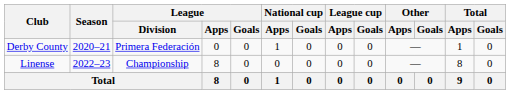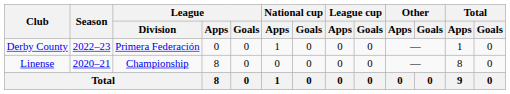 <table class="wikitable" style="text-align:center">
 <tr>
 <th rowspan=2>Club</th>
 <th rowspan=2>Season</th>
 <th colspan=3>League</th>
 <th colspan=2>National cup</th>
 <th colspan=2>League cup</th>
 <th colspan=2>Other</th>
 <th colspan=2>Total</th>
 </tr>
 <tr>
 <th>Division</th>
 <th>Apps</th>
 <th>Goals</th>
 <th>Apps</th>
 <th>Goals</th>
 <th>Apps</th>
 <th>Goals</th>
 <th>Apps</th>
 <th>Goals</th>
 <th>Apps</th>
 <th>Goals</th>
 </tr>
 <tr>
 <td><a href='#'>Derby County</a></td>
-<td><a href='#'>2020–21</a></td>
+<td><a href='#'>2022–23</a></td>
 <td><a href='#'>Primera Federación</a></td>
 <td>0</td>
 <td>0</td>
 <td>1</td>
 <td>0</td>
 <td>0</td>
 <td>0</td>
 <td colspan=2>—</td>
 <td>1</td>
 <td>0</td>
 </tr>
 <tr>
 <td><a href='#'>Linense</a></td>
-<td><a href='#'>2022–23</a></td>
+<td><a href='#'>2020–21</a></td>
 <td><a href='#'>Championship</a></td>
 <td>8</td>
 <td>0</td>
 <td>0</td>
 <td>0</td>
 <td>0</td>
 <td>0</td>
 <td colspan=2>—</td>
 <td>8</td>
 <td>0</td>
 </tr>
 <tr>
 <th colspan=3>Total</th>
 <th>8</th>
 <th>0</th>
 <th>1</th>
 <th>0</th>
 <th>0</th>
 <th>0</th>
 <th>0</th>
 <th>0</th>
 <th>9</th>
 <th>0</th>
 </tr>
 </table>
